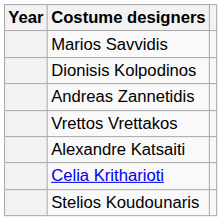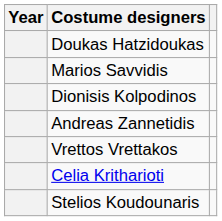 <table class="wikitable plainrowheaders">
 <tr>
 <th>Year</th>
 <th>Costume designers</th>
 <th></th>
+</tr>
+<tr>
+<th scope="row"></th>
+<td>Doukas Hatzidoukas</td>
+<td></td>
 </tr>
 <tr>
 <th scope="row"></th>
 <td>Marios Savvidis</td>
 <td></td>
 </tr>
 <tr>
 <th scope="row"></th>
 <td>Dionisis Kolpodinos</td>
 <td></td>
 </tr>
 <tr>
 <th scope="row"></th>
 <td>Andreas Zannetidis</td>
 <td></td>
 </tr>
 <tr>
 <th scope="row"></th>
 <td>Vrettos Vrettakos</td>
 <td></td>
 </tr>
 <tr>
 <th scope="row"></th>
-<td>Alexandre Katsaiti</td>
-<td></td>
-</tr>
-<tr>
-<th scope="row"></th>
 <td><a href='#'>Celia Kritharioti</a></td>
 <td></td>
 </tr>
 <tr>
 <th scope="row"></th>
 <td>Stelios Koudounaris</td>
 <td></td>
 </tr>
 </table>
